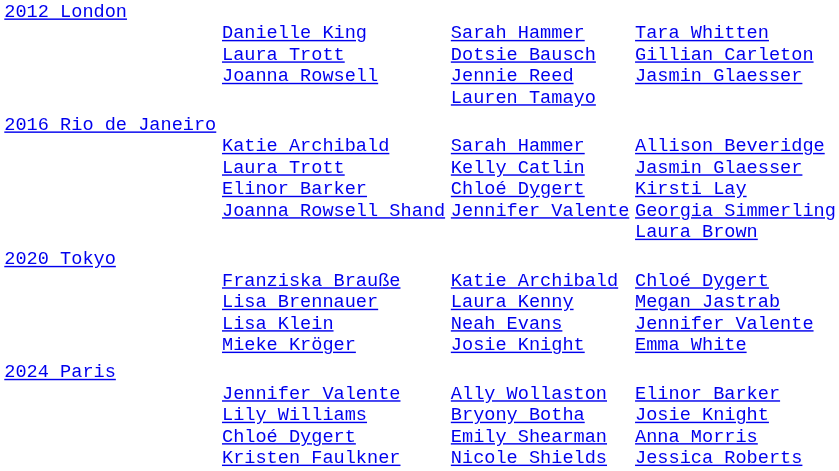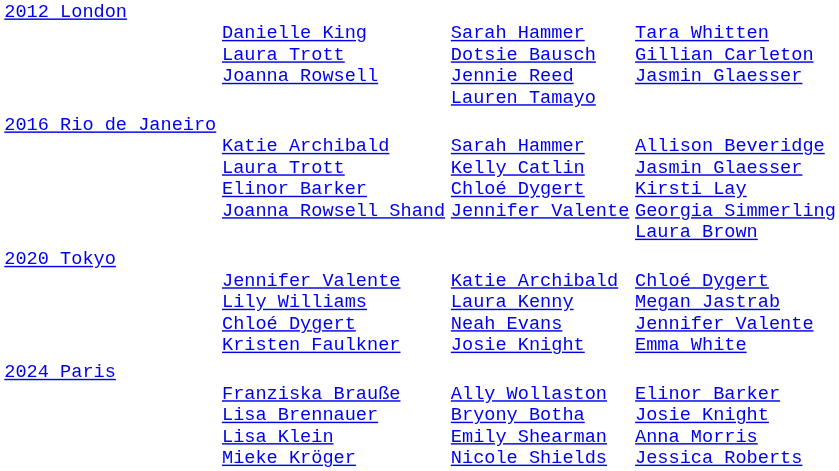 <table>
 <tr valign="top">
 <td><a href='#'>2012 London</a><br></td>
 <td valign=top><br><a href='#'>Danielle King</a><br><a href='#'>Laura Trott</a><br><a href='#'>Joanna Rowsell</a></td>
 <td valign=top><br><a href='#'>Sarah Hammer</a><br><a href='#'>Dotsie Bausch</a><br><a href='#'>Jennie Reed</a><br><a href='#'>Lauren Tamayo</a></td>
 <td valign=top><br><a href='#'>Tara Whitten</a><br><a href='#'>Gillian Carleton</a><br><a href='#'>Jasmin Glaesser</a></td>
 </tr>
 <tr valign="top">
 <td><a href='#'>2016 Rio de Janeiro</a><br></td>
 <td><br><a href='#'>Katie Archibald</a><br><a href='#'>Laura Trott</a><br><a href='#'>Elinor Barker</a><br><a href='#'>Joanna Rowsell Shand</a><br> </td>
 <td><br><a href='#'>Sarah Hammer</a><br><a href='#'>Kelly Catlin</a><br><a href='#'>Chloé Dygert</a><br><a href='#'>Jennifer Valente</a><br> </td>
 <td><br><a href='#'>Allison Beveridge</a><br><a href='#'>Jasmin Glaesser</a><br><a href='#'>Kirsti Lay</a><br><a href='#'>Georgia Simmerling</a><br><a href='#'>Laura Brown</a></td>
 </tr>
 <tr valign="top">
 <td><a href='#'>2020 Tokyo</a><br></td>
-<td><br><a href='#'>Franziska Brauße</a><br><a href='#'>Lisa Brennauer</a><br><a href='#'>Lisa Klein</a><br><a href='#'>Mieke Kröger</a></td>
+<td><br><a href='#'>Jennifer Valente</a><br><a href='#'>Lily Williams</a><br><a href='#'>Chloé Dygert</a><br><a href='#'>Kristen Faulkner</a></td>
 <td><br><a href='#'>Katie Archibald</a><br><a href='#'>Laura Kenny</a><br><a href='#'>Neah Evans</a><br><a href='#'>Josie Knight</a></td>
 <td><br><a href='#'>Chloé Dygert</a><br><a href='#'>Megan Jastrab</a><br><a href='#'>Jennifer Valente</a><br><a href='#'>Emma White</a></td>
 </tr>
 <tr valign="top">
 <td><a href='#'>2024 Paris</a> <br></td>
-<td><br><a href='#'>Jennifer Valente</a><br><a href='#'>Lily Williams</a><br><a href='#'>Chloé Dygert</a><br><a href='#'>Kristen Faulkner</a></td>
+<td><br><a href='#'>Franziska Brauße</a><br><a href='#'>Lisa Brennauer</a><br><a href='#'>Lisa Klein</a><br><a href='#'>Mieke Kröger</a></td>
 <td><br><a href='#'>Ally Wollaston</a><br><a href='#'>Bryony Botha</a><br><a href='#'>Emily Shearman</a><br><a href='#'>Nicole Shields</a></td>
 <td><br><a href='#'>Elinor Barker</a><br><a href='#'>Josie Knight</a><br><a href='#'>Anna Morris</a><br><a href='#'>Jessica Roberts</a></td>
 </tr>
 <tr>
 </tr>
 </table>
